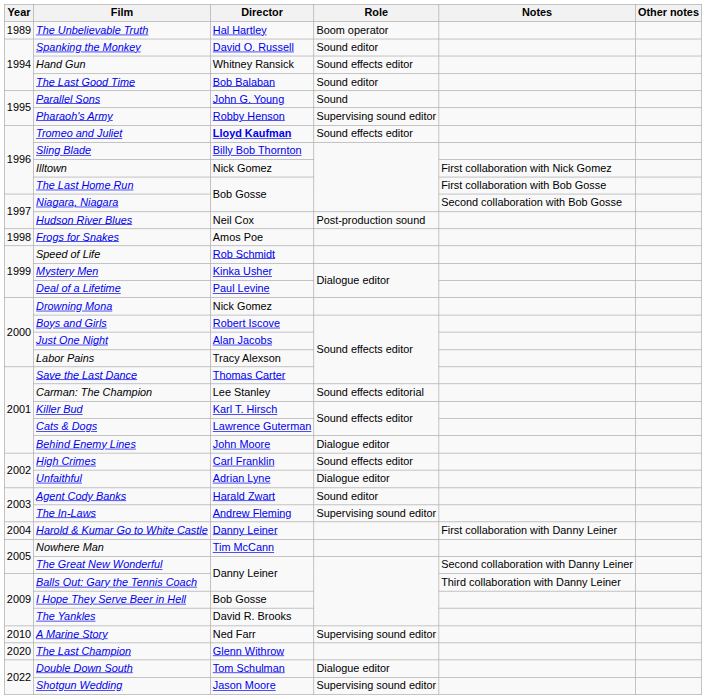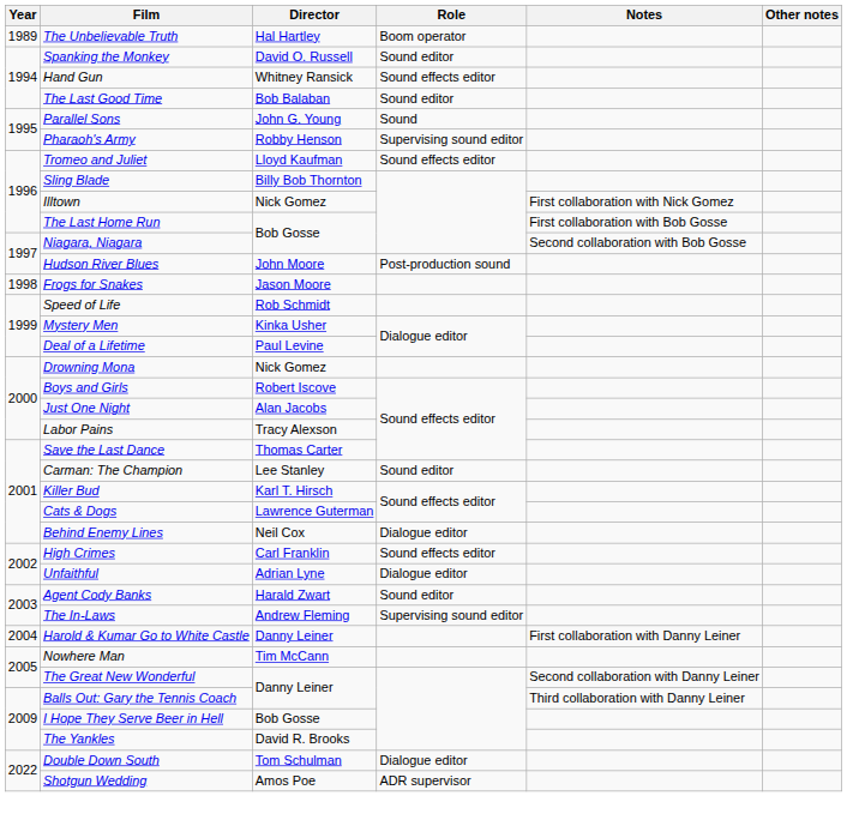 <table class="wikitable">
 <tr>
 <th>Year</th>
 <th>Film</th>
 <th>Director</th>
 <th>Role</th>
 <th>Notes</th>
 <th>Other notes</th>
 </tr>
 <tr>
 <td>1989</td>
 <td><em><a href='#'>The Unbelievable Truth</a></em></td>
 <td><a href='#'>Hal Hartley</a></td>
 <td>Boom operator</td>
 <td></td>
 <td></td>
 </tr>
 <tr>
 <td rowspan=3>1994</td>
 <td><em><a href='#'>Spanking the Monkey</a></em></td>
 <td><a href='#'>David O. Russell</a></td>
 <td>Sound editor</td>
 <td></td>
 <td></td>
 </tr>
 <tr>
 <td><em>Hand Gun</em></td>
 <td>Whitney Ransick</td>
 <td>Sound effects editor</td>
 <td></td>
 <td></td>
 </tr>
 <tr>
 <td><em><a href='#'>The Last Good Time</a></em></td>
 <td><a href='#'>Bob Balaban</a></td>
 <td>Sound editor</td>
 <td></td>
 <td></td>
 </tr>
 <tr>
 <td rowspan=2>1995</td>
 <td><em><a href='#'>Parallel Sons</a></em></td>
 <td><a href='#'>John G. Young</a></td>
 <td>Sound</td>
 <td></td>
 <td></td>
 </tr>
 <tr>
 <td><em><a href='#'>Pharaoh's Army</a></em></td>
 <td><a href='#'>Robby Henson</a></td>
 <td>Supervising sound editor</td>
 <td></td>
 <td></td>
 </tr>
 <tr>
 <td rowspan=4>1996</td>
 <td><em><a href='#'>Tromeo and Juliet</a></em></td>
-<td><strong><a href='#'>Lloyd Kaufman</a></strong></td>
+<td><a href='#'>Lloyd Kaufman</a></td>
 <td>Sound effects editor</td>
 <td></td>
 <td></td>
 </tr>
 <tr>
 <td><em><a href='#'>Sling Blade</a></em></td>
 <td><a href='#'>Billy Bob Thornton</a></td>
 <td rowspan=4></td>
 <td></td>
 <td></td>
 </tr>
 <tr>
 <td><em>Illtown</em></td>
 <td>Nick Gomez</td>
 <td>First collaboration with Nick Gomez</td>
 <td></td>
 </tr>
 <tr>
 <td><em><a href='#'>The Last Home Run</a></em></td>
 <td rowspan=2>Bob Gosse</td>
 <td>First collaboration with Bob Gosse</td>
 <td></td>
 </tr>
 <tr>
 <td rowspan=2>1997</td>
 <td><em><a href='#'>Niagara, Niagara</a></em></td>
 <td>Second collaboration with Bob Gosse</td>
 <td></td>
 </tr>
 <tr>
 <td><em><a href='#'>Hudson River Blues</a></em></td>
-<td>Neil Cox</td>
+<td><a href='#'>John Moore</a></td>
 <td>Post-production sound</td>
 <td></td>
 <td></td>
 </tr>
 <tr>
 <td>1998</td>
 <td><em><a href='#'>Frogs for Snakes</a></em></td>
-<td>Amos Poe</td>
+<td><a href='#'>Jason Moore</a></td>
 <td></td>
 <td></td>
 <td></td>
 </tr>
 <tr>
 <td rowspan=3>1999</td>
 <td><em>Speed of Life</em></td>
 <td><a href='#'>Rob Schmidt</a></td>
 <td></td>
 <td></td>
 <td></td>
 </tr>
 <tr>
 <td><em><a href='#'>Mystery Men</a></em></td>
 <td><a href='#'>Kinka Usher</a></td>
 <td rowspan=2>Dialogue editor</td>
 <td></td>
 <td></td>
 </tr>
 <tr>
 <td><em><a href='#'>Deal of a Lifetime</a></em></td>
 <td><a href='#'>Paul Levine</a></td>
 <td></td>
 <td><small></small></td>
 </tr>
 <tr>
 <td rowspan=4>2000</td>
 <td><em><a href='#'>Drowning Mona</a></em></td>
 <td>Nick Gomez</td>
 <td></td>
 <td></td>
 <td></td>
 </tr>
 <tr>
 <td><em><a href='#'>Boys and Girls</a></em></td>
 <td><a href='#'>Robert Iscove</a></td>
 <td rowspan=4>Sound effects editor</td>
 <td></td>
 <td></td>
 </tr>
 <tr>
 <td><em><a href='#'>Just One Night</a></em></td>
 <td><a href='#'>Alan Jacobs</a></td>
 <td></td>
 <td></td>
 </tr>
 <tr>
 <td><em>Labor Pains</em></td>
 <td>Tracy Alexson</td>
 <td></td>
 <td></td>
 </tr>
 <tr>
 <td rowspan=5>2001</td>
 <td><em><a href='#'>Save the Last Dance</a></em></td>
 <td><a href='#'>Thomas Carter</a></td>
 <td></td>
 <td></td>
 </tr>
 <tr>
 <td><em>Carman: The Champion</em></td>
 <td>Lee Stanley</td>
-<td>Sound effects editorial</td>
+<td>Sound editor</td>
 <td></td>
 <td></td>
 </tr>
 <tr>
 <td><em><a href='#'>Killer Bud</a></em></td>
 <td><a href='#'>Karl T. Hirsch</a></td>
 <td rowspan=2>Sound effects editor</td>
 <td></td>
 <td></td>
 </tr>
 <tr>
 <td><em><a href='#'>Cats & Dogs</a></em></td>
 <td><a href='#'>Lawrence Guterman</a></td>
 <td></td>
 <td></td>
 </tr>
 <tr>
 <td><em><a href='#'>Behind Enemy Lines</a></em></td>
-<td><a href='#'>John Moore</a></td>
+<td>Neil Cox</td>
 <td>Dialogue editor</td>
 <td></td>
 <td></td>
 </tr>
 <tr>
 <td rowspan=2>2002</td>
 <td><em><a href='#'>High Crimes</a></em></td>
 <td><a href='#'>Carl Franklin</a></td>
 <td>Sound effects editor</td>
 <td></td>
 <td></td>
 </tr>
 <tr>
 <td><em><a href='#'>Unfaithful</a></em></td>
 <td><a href='#'>Adrian Lyne</a></td>
 <td>Dialogue editor</td>
 <td></td>
 <td></td>
 </tr>
 <tr>
 <td rowspan=2>2003</td>
 <td><em><a href='#'>Agent Cody Banks</a></em></td>
 <td><a href='#'>Harald Zwart</a></td>
 <td>Sound editor</td>
 <td></td>
 <td></td>
 </tr>
 <tr>
 <td><em><a href='#'>The In-Laws</a></em></td>
 <td><a href='#'>Andrew Fleming</a></td>
 <td>Supervising sound editor</td>
 <td></td>
 <td></td>
 </tr>
 <tr>
 <td>2004</td>
 <td><em><a href='#'>Harold & Kumar Go to White Castle</a></em></td>
 <td><a href='#'>Danny Leiner</a></td>
 <td></td>
 <td>First collaboration with Danny Leiner</td>
 <td></td>
 </tr>
 <tr>
 <td rowspan=2>2005</td>
 <td><em>Nowhere Man</em></td>
 <td><a href='#'>Tim McCann</a></td>
 <td></td>
 <td></td>
 <td></td>
 </tr>
 <tr>
 <td><em><a href='#'>The Great New Wonderful</a></em></td>
 <td rowspan=2>Danny Leiner</td>
 <td rowspan=4></td>
 <td>Second collaboration with Danny Leiner</td>
 <td></td>
 </tr>
 <tr>
 <td rowspan=3>2009</td>
 <td><em><a href='#'>Balls Out: Gary the Tennis Coach</a></em></td>
 <td>Third collaboration with Danny Leiner</td>
 <td></td>
 </tr>
 <tr>
 <td><em><a href='#'>I Hope They Serve Beer in Hell</a></em></td>
 <td>Bob Gosse</td>
 <td></td>
 <td></td>
 </tr>
 <tr>
 <td><em><a href='#'>The Yankles</a></em></td>
 <td>David R. Brooks</td>
 <td></td>
 <td></td>
 </tr>
 <tr>
-<td>2010</td>
-<td><em><a href='#'>A Marine Story</a></em></td>
-<td>Ned Farr</td>
-<td>Supervising sound editor</td>
-<td></td>
-<td></td>
-</tr>
-<tr>
-<td>2020</td>
-<td><em><a href='#'>The Last Champion</a></em></td>
-<td><a href='#'>Glenn Withrow</a></td>
-<td></td>
-<td></td>
-<td></td>
-</tr>
-<tr>
 <td rowspan=2>2022</td>
 <td><em><a href='#'>Double Down South</a></em></td>
 <td><a href='#'>Tom Schulman</a></td>
 <td>Dialogue editor</td>
 <td></td>
 <td></td>
 </tr>
 <tr>
 <td><em><a href='#'>Shotgun Wedding</a></em></td>
-<td><a href='#'>Jason Moore</a></td>
-<td>Supervising sound editor</td>
+<td>Amos Poe</td>
+<td>ADR supervisor</td>
 <td></td>
 <td></td>
 </tr>
 </table>
